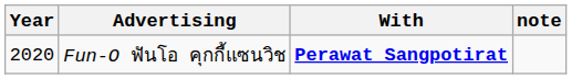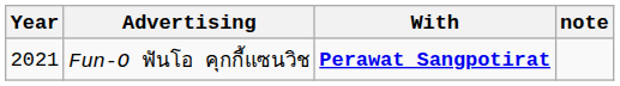 <table class="wikitable">
 <tr>
 <th>Year</th>
 <th>Advertising</th>
 <th>With</th>
 <th>note</th>
 </tr>
 <tr>
-<td rowspan="1">2020</td>
+<td rowspan="1">2021</td>
 <td><em>Fun-O</em> ฟันโอ คุกกี้แซนวิช</td>
 <td><strong><a href='#'>Perawat Sangpotirat</a></strong></td>
 <td></td>
 </tr>
 </table>
